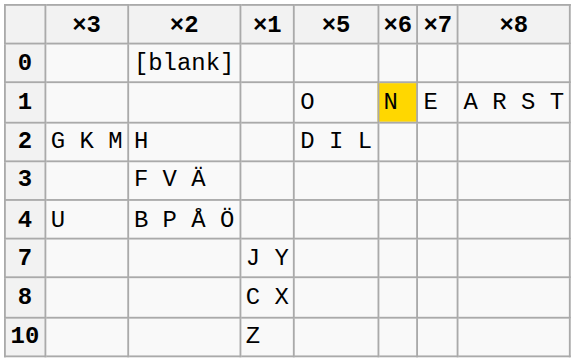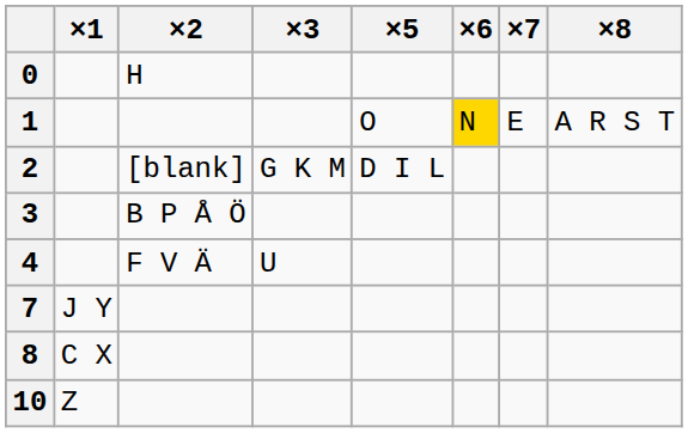 <table class="wikitable floatright">
 <tr>
 <th></th>
+<th>×1</th>
+<th>×2</th>
 <th>×3</th>
-<th>×2</th>
-<th>×1</th>
 <th>×5</th>
 <th>×6</th>
 <th>×7</th>
 <th>×8</th>
 </tr>
 <tr>
 <th>0</th>
 <td></td>
-<td>[blank]</td>
+<td>H</td>
 <td></td>
 <td></td>
 <td></td>
 <td></td>
 <td></td>
 </tr>
 <tr>
 <th>1</th>
 <td></td>
 <td></td>
 <td></td>
 <td>O</td>
 <td style="background: gold;">N</td>
 <td>E</td>
 <td>A R S T</td>
 </tr>
 <tr>
 <th>2</th>
+<td></td>
+<td>[blank]</td>
 <td>G K M</td>
-<td>H</td>
-<td></td>
 <td>D I L</td>
 <td></td>
 <td></td>
 <td></td>
 </tr>
 <tr>
 <th>3</th>
 <td></td>
-<td>F V Ä</td>
+<td>B P Å Ö</td>
 <td></td>
 <td></td>
 <td></td>
 <td></td>
 <td></td>
 </tr>
 <tr>
 <th>4</th>
+<td></td>
+<td>F V Ä</td>
 <td>U</td>
-<td>B P Å Ö</td>
+<td></td>
+<td></td>
+<td></td>
+<td></td>
+</tr>
+<tr>
+<th>7</th>
+<td>J Y</td>
+<td></td>
 <td></td>
 <td></td>
 <td></td>
 <td></td>
 <td></td>
 </tr>
 <tr>
-<th>7</th>
+<th>8</th>
+<td>C X</td>
 <td></td>
 <td></td>
-<td>J Y</td>
-<td></td>
-<td></td>
-<td></td>
-<td></td>
-</tr>
-<tr>
-<th>8</th>
-<td></td>
-<td></td>
-<td>C X</td>
 <td></td>
 <td></td>
 <td></td>
 <td></td>
 </tr>
 <tr>
 <th>10</th>
+<td>Z</td>
 <td></td>
 <td></td>
-<td>Z</td>
 <td></td>
 <td></td>
 <td></td>
 <td></td>
 </tr>
 </table>
